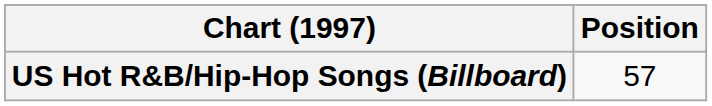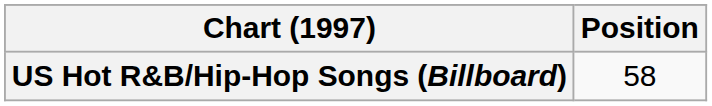 <table class="wikitable plainrowheaders">
 <tr>
 <th align="center">Chart (1997)</th>
 <th align="center">Position</th>
 </tr>
 <tr>
 <th scope="row">US Hot R&B/Hip-Hop Songs (<em>Billboard</em>)</th>
-<td align="center">57</td>
+<td align="center">58</td>
 </tr>
 </table>
